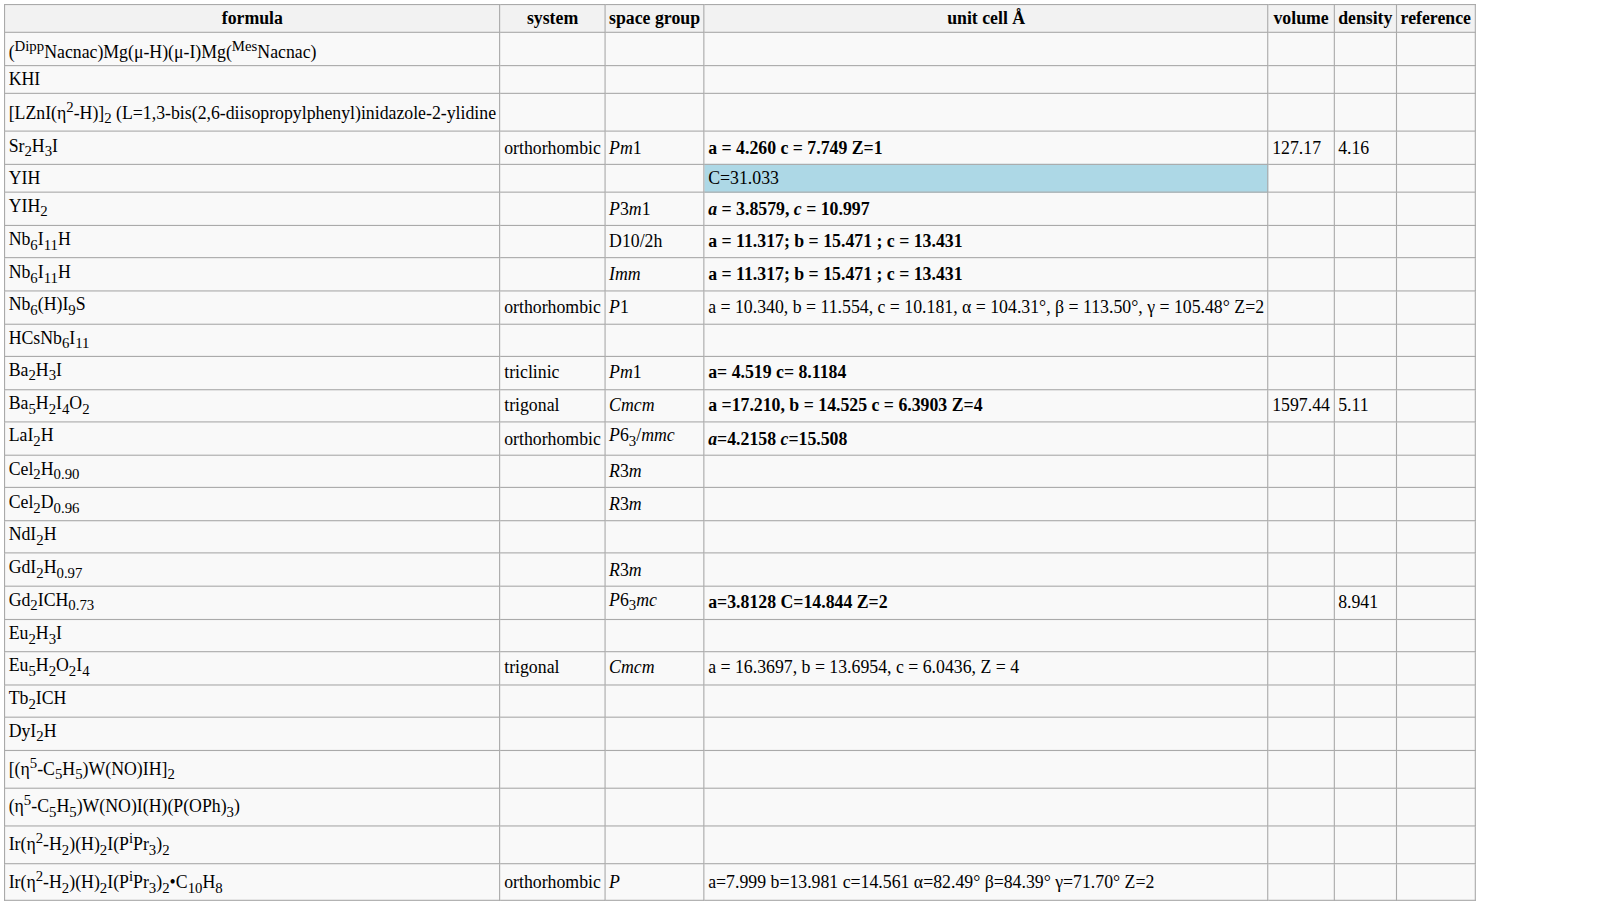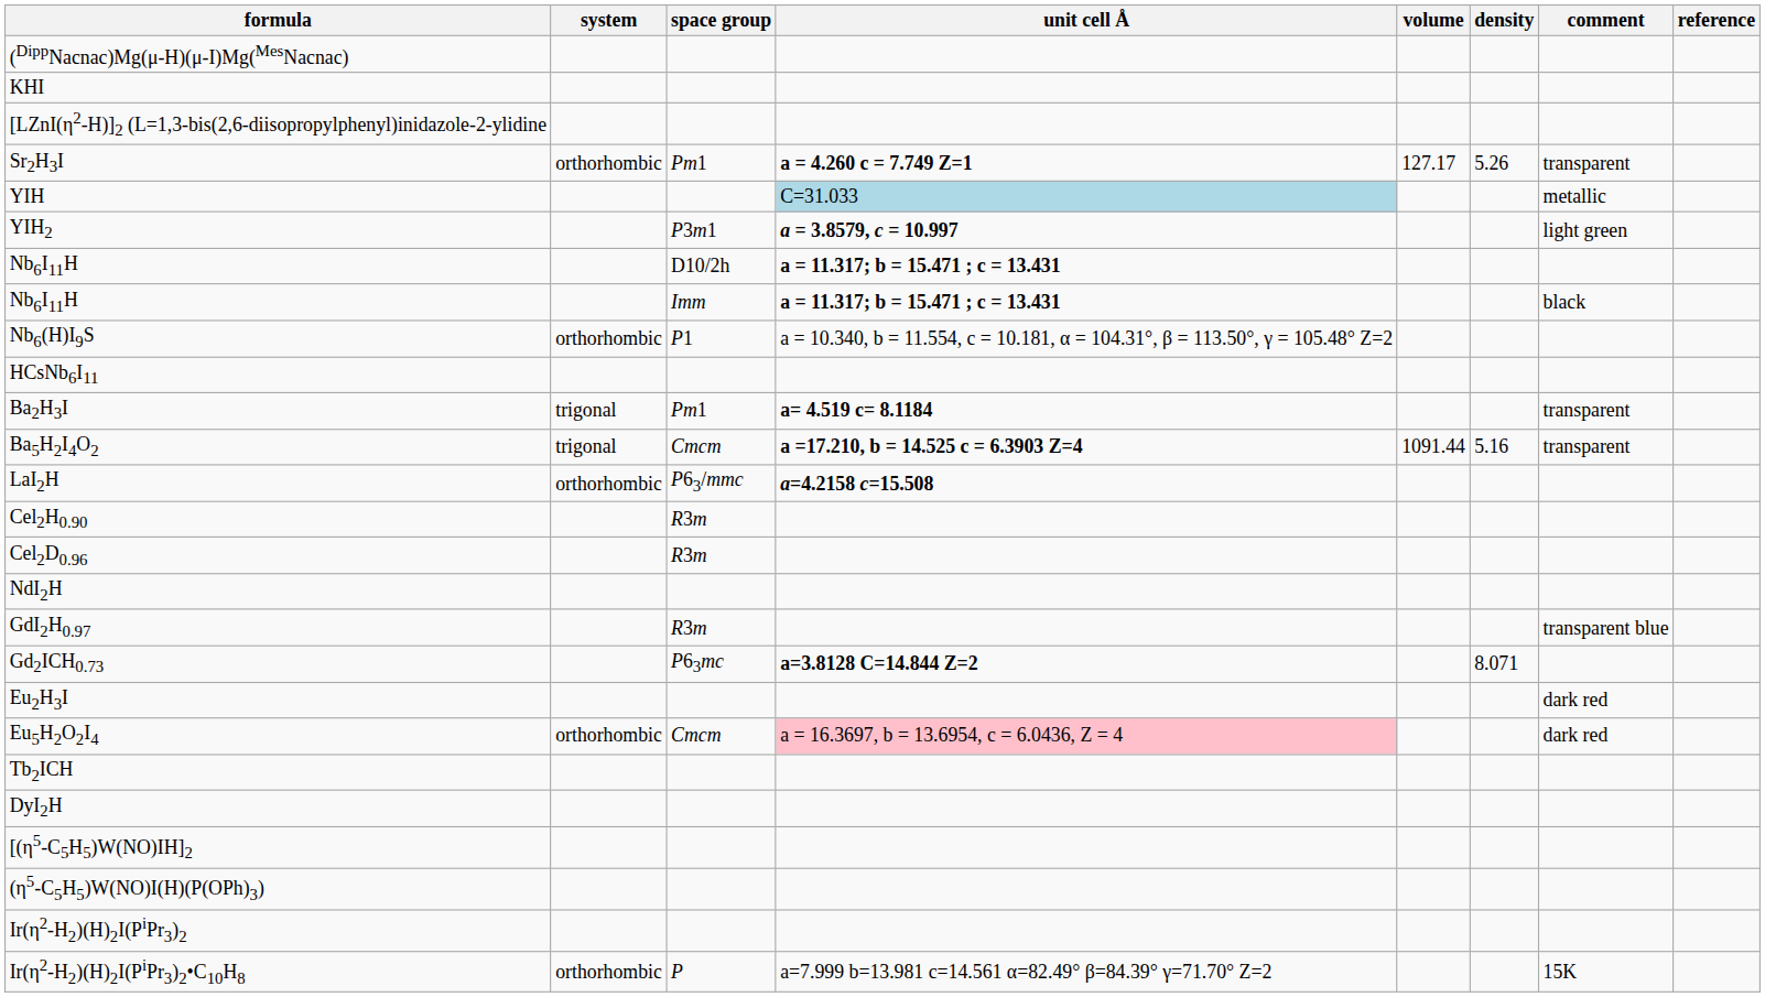 <table class="wikitable">
 <tr>
 <th>formula</th>
 <th>system</th>
 <th>space group</th>
 <th>unit cell Å</th>
 <th>volume</th>
 <th>density</th>
+<th>comment</th>
 <th>reference</th>
 </tr>
 <tr>
 <td>(<sup>Dipp</sup>Nacnac)Mg(μ-H)(μ-I)Mg(<sup>Mes</sup>Nacnac)</td>
+<td></td>
 <td></td>
 <td></td>
 <td></td>
 <td></td>
 <td></td>
 <td></td>
 </tr>
 <tr>
 <td>KHI</td>
 <td></td>
 <td></td>
 <td></td>
 <td></td>
 <td></td>
 <td></td>
+<td></td>
 </tr>
 <tr>
 <td>[LZnI(η<sup>2</sup>-H)]<sub>2</sub> (L=1,3-bis(2,6-diisopropylphenyl)inidazole-2-ylidine</td>
+<td></td>
 <td></td>
 <td></td>
 <td></td>
 <td></td>
 <td></td>
 <td></td>
 </tr>
 <tr>
 <td>Sr<sub>2</sub>H<sub>3</sub>I</td>
 <td>orthorhombic</td>
 <td><em>P</em><em>m</em>1</td>
 <td><strong>a = 4.260 c = 7.749 Z=1</strong></td>
 <td>127.17</td>
-<td>4.16</td>
+<td>5.26</td>
+<td>transparent</td>
 <td></td>
 </tr>
 <tr>
 <td>YIH</td>
 <td></td>
 <td></td>
 <td style="background: lightblue;">C=31.033</td>
 <td></td>
 <td></td>
+<td>metallic</td>
 <td></td>
 </tr>
 <tr>
 <td>YIH<sub>2</sub></td>
 <td></td>
 <td><em>P</em>3<em>m</em>1</td>
 <td><strong><em>a</em> = 3.8579, <em>c</em> = 10.997</strong></td>
 <td></td>
 <td></td>
+<td>light green</td>
 <td></td>
 </tr>
 <tr>
 <td>Nb<sub>6</sub>I<sub>11</sub>H</td>
 <td></td>
 <td>D10/2h</td>
 <td><strong>a = 11.317; b = 15.471 ; c = 13.431</strong></td>
+<td></td>
 <td></td>
 <td></td>
 <td></td>
 </tr>
 <tr>
 <td>Nb<sub>6</sub>I<sub>11</sub>H</td>
 <td></td>
 <td><em>Im</em><em>m</em></td>
 <td><strong>a = 11.317; b = 15.471 ; c = 13.431</strong></td>
 <td></td>
 <td></td>
+<td>black</td>
 <td></td>
 </tr>
 <tr>
 <td>Nb<sub>6</sub>(H)I<sub>9</sub>S</td>
 <td>orthorhombic</td>
 <td><em>P</em>1</td>
 <td>a = 10.340, b = 11.554, c = 10.181, α = 104.31°, β = 113.50°, γ = 105.48° Z=2</td>
+<td></td>
 <td></td>
 <td></td>
 <td></td>
 </tr>
 <tr>
 <td>HCsNb<sub>6</sub>I<sub>11</sub></td>
 <td></td>
 <td></td>
 <td></td>
 <td></td>
 <td></td>
 <td></td>
+<td></td>
 </tr>
 <tr>
 <td>Ba<sub>2</sub>H<sub>3</sub>I</td>
-<td>triclinic</td>
+<td>trigonal</td>
 <td><em>P</em><em>m</em>1</td>
 <td><strong>a= 4.519 c= 8.1184</strong></td>
 <td></td>
 <td></td>
+<td>transparent</td>
 <td></td>
 </tr>
 <tr>
 <td>Ba<sub>5</sub>H<sub>2</sub>I<sub>4</sub>O<sub>2</sub></td>
 <td>trigonal</td>
 <td><em>Cmcm</em></td>
 <td><strong>a =17.210, b = 14.525 c = 6.3903 Z=4</strong></td>
-<td>1597.44</td>
-<td>5.11</td>
+<td>1091.44</td>
+<td>5.16</td>
+<td>transparent</td>
 <td></td>
 </tr>
 <tr>
 <td>LaI<sub>2</sub>H</td>
 <td>orthorhombic</td>
 <td><em>P</em>6<sub>3</sub>/<em>mmc</em></td>
 <td><strong><em>a</em>=4.2158 <em>c</em>=15.508</strong></td>
 <td></td>
 <td></td>
 <td></td>
+<td></td>
 </tr>
 <tr>
 <td>Cel<sub>2</sub>H<sub>0.90</sub></td>
 <td></td>
 <td><em>R</em>3<em>m</em></td>
+<td></td>
 <td></td>
 <td></td>
 <td></td>
 <td></td>
 </tr>
 <tr>
 <td>Cel<sub>2</sub>D<sub>0.96</sub></td>
 <td></td>
 <td><em>R</em>3<em>m</em></td>
 <td></td>
 <td></td>
 <td></td>
 <td></td>
+<td></td>
 </tr>
 <tr>
 <td>NdI<sub>2</sub>H</td>
+<td></td>
 <td></td>
 <td></td>
 <td></td>
 <td></td>
 <td></td>
 <td></td>
 </tr>
 <tr>
 <td>GdI<sub>2</sub>H<sub>0.97</sub></td>
 <td></td>
 <td><em>R</em>3<em>m</em></td>
 <td></td>
 <td></td>
 <td></td>
+<td>transparent blue</td>
 <td></td>
 </tr>
 <tr>
 <td>Gd<sub>2</sub>ICH<sub>0.73</sub></td>
 <td></td>
 <td><em>P</em>6<sub>3</sub><em>mc</em></td>
 <td><strong>a=3.8128 C=14.844 Z=2</strong></td>
 <td></td>
-<td>8.941</td>
+<td>8.071</td>
+<td></td>
 <td></td>
 </tr>
 <tr>
 <td>Eu<sub>2</sub>H<sub>3</sub>I</td>
 <td></td>
 <td></td>
 <td></td>
 <td></td>
 <td></td>
+<td>dark red</td>
 <td></td>
 </tr>
 <tr>
 <td>Eu<sub>5</sub>H<sub>2</sub>O<sub>2</sub>I<sub>4</sub></td>
-<td>trigonal</td>
+<td>orthorhombic</td>
 <td><em>Cmcm</em></td>
-<td>a = 16.3697, b = 13.6954, c = 6.0436, Z = 4</td>
+<td style="background: pink;">a = 16.3697, b = 13.6954, c = 6.0436, Z = 4</td>
 <td></td>
 <td></td>
+<td>dark red</td>
 <td></td>
 </tr>
 <tr>
 <td>Tb<sub>2</sub>ICH</td>
+<td></td>
 <td></td>
 <td></td>
 <td></td>
 <td></td>
 <td></td>
 <td></td>
 </tr>
 <tr>
 <td>DyI<sub>2</sub>H</td>
 <td></td>
 <td></td>
 <td></td>
 <td></td>
 <td></td>
 <td></td>
+<td></td>
 </tr>
 <tr>
 <td>[(η<sup>5</sup>-C<sub>5</sub>H<sub>5</sub>)W(NO)IH]<sub>2</sub></td>
+<td></td>
 <td></td>
 <td></td>
 <td></td>
 <td></td>
 <td></td>
 <td></td>
 </tr>
 <tr>
 <td>(η<sup>5</sup>-C<sub>5</sub>H<sub>5</sub>)W(NO)I(H)(P(OPh)<sub>3</sub>)</td>
 <td></td>
 <td></td>
 <td></td>
 <td></td>
 <td></td>
 <td></td>
+<td></td>
 </tr>
 <tr>
 <td>Ir(η<sup>2</sup>-H<sub>2</sub>)(H)<sub>2</sub>I(P<sup>i</sup>Pr<sub>3</sub>)<sub>2</sub></td>
+<td></td>
 <td></td>
 <td></td>
 <td></td>
 <td></td>
 <td></td>
 <td></td>
 </tr>
 <tr>
 <td>Ir(η<sup>2</sup>-H<sub>2</sub>)(H)<sub>2</sub>I(P<sup>i</sup>Pr<sub>3</sub>)<sub>2</sub>•C<sub>10</sub>H<sub>8</sub></td>
 <td>orthorhombic</td>
 <td><em>P</em></td>
 <td>a=7.999 b=13.981 c=14.561 α=82.49° β=84.39° γ=71.70° Z=2</td>
 <td></td>
 <td></td>
+<td>15K</td>
 <td></td>
 </tr>
 </table>
